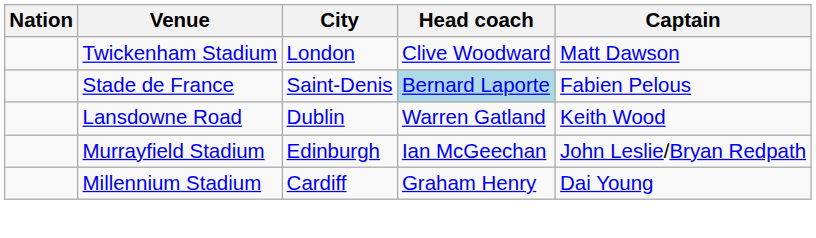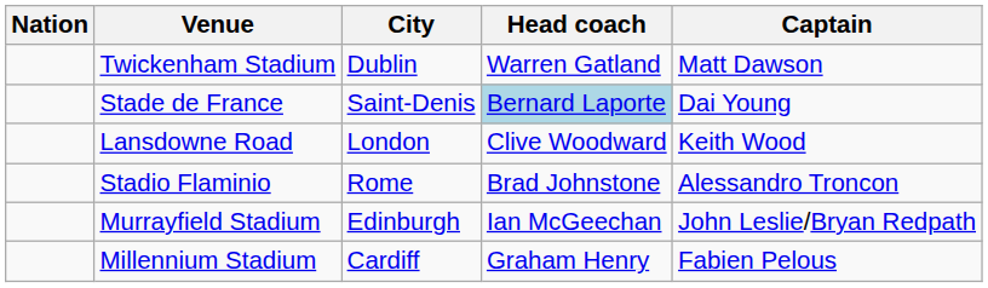 <table class="wikitable">
 <tr>
 <th>Nation</th>
 <th>Venue</th>
 <th>City</th>
 <th>Head coach</th>
 <th>Captain</th>
 </tr>
 <tr>
 <td></td>
 <td><a href='#'>Twickenham Stadium</a></td>
-<td><a href='#'>London</a></td>
-<td> <a href='#'>Clive Woodward</a></td>
+<td><a href='#'>Dublin</a></td>
+<td> <a href='#'>Warren Gatland</a></td>
 <td><a href='#'>Matt Dawson</a></td>
 </tr>
 <tr>
 <td></td>
 <td><a href='#'>Stade de France</a></td>
 <td><a href='#'>Saint-Denis</a></td>
 <td style="background: lightblue;"> <a href='#'>Bernard Laporte</a></td>
-<td><a href='#'>Fabien Pelous</a></td>
+<td><a href='#'>Dai Young</a></td>
 </tr>
 <tr>
 <td></td>
 <td><a href='#'>Lansdowne Road</a></td>
-<td><a href='#'>Dublin</a></td>
-<td> <a href='#'>Warren Gatland</a></td>
+<td><a href='#'>London</a></td>
+<td> <a href='#'>Clive Woodward</a></td>
 <td><a href='#'>Keith Wood</a></td>
+</tr>
+<tr>
+<td></td>
+<td><a href='#'>Stadio Flaminio</a></td>
+<td><a href='#'>Rome</a></td>
+<td> <a href='#'>Brad Johnstone</a></td>
+<td><a href='#'>Alessandro Troncon</a></td>
 </tr>
 <tr>
 <td></td>
 <td><a href='#'>Murrayfield Stadium</a></td>
 <td><a href='#'>Edinburgh</a></td>
 <td> <a href='#'>Ian McGeechan</a></td>
 <td><a href='#'>John Leslie</a>/<a href='#'>Bryan Redpath</a></td>
 </tr>
 <tr>
 <td></td>
 <td><a href='#'>Millennium Stadium</a></td>
 <td><a href='#'>Cardiff</a></td>
 <td> <a href='#'>Graham Henry</a></td>
-<td><a href='#'>Dai Young</a></td>
+<td><a href='#'>Fabien Pelous</a></td>
 </tr>
 </table>
